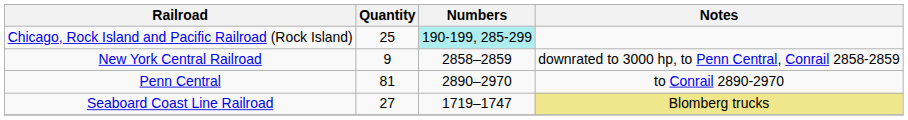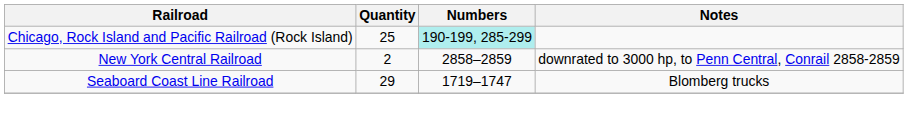 <table class="wikitable">
 <tr>
 <th>Railroad</th>
 <th>Quantity</th>
 <th>Numbers</th>
 <th>Notes</th>
 </tr>
 <tr align = "center">
 <td><a href='#'>Chicago, Rock Island and Pacific Railroad</a> (Rock Island)</td>
 <td>25</td>
 <td style="background: paleturquoise;">190-199, 285-299</td>
 <td></td>
 </tr>
 <tr align = "center">
 <td><a href='#'>New York Central Railroad</a></td>
-<td>9</td>
+<td>2</td>
 <td>2858–2859</td>
 <td>downrated to 3000 hp, to <a href='#'>Penn Central</a>, <a href='#'>Conrail</a> 2858-2859</td>
 </tr>
 <tr align = "center">
-<td><a href='#'>Penn Central</a></td>
-<td>81</td>
-<td>2890–2970</td>
-<td>to <a href='#'>Conrail</a> 2890-2970</td>
-</tr>
-<tr align = "center">
 <td><a href='#'>Seaboard Coast Line Railroad</a></td>
-<td>27</td>
+<td>29</td>
 <td>1719–1747</td>
-<td style="background: khaki;">Blomberg trucks</td>
+<td>Blomberg trucks</td>
 </tr>
 <tr>
 </tr>
 </table>
